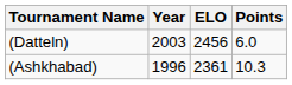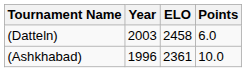 <table class="wikitable">
 <tr>
 <th>Tournament Name</th>
 <th>Year</th>
 <th>ELO</th>
 <th>Points</th>
 </tr>
 <tr>
 <td> (Datteln)</td>
 <td>2003</td>
-<td>2456</td>
+<td>2458</td>
 <td>6.0</td>
 </tr>
 <tr>
 <td> (Ashkhabad)</td>
 <td>1996</td>
 <td>2361</td>
-<td>10.3</td>
+<td>10.0</td>
 </tr>
 </table>
